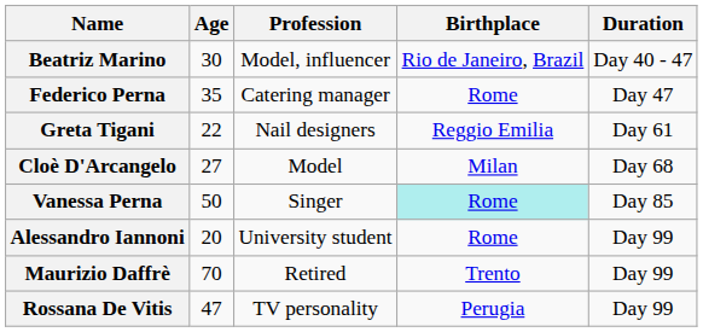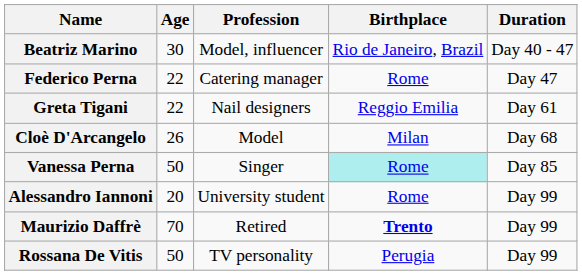 <table class="wikitable sortable" style="text-align:center; line-height:20px; width:auto;">
 <tr>
 <th>Name</th>
 <th>Age</th>
 <th>Profession</th>
 <th>Birthplace</th>
 <th>Duration</th>
 </tr>
 <tr>
 <th>Beatriz Marino</th>
 <td>30</td>
 <td>Model, influencer</td>
 <td><a href='#'>Rio de Janeiro</a>, <a href='#'>Brazil</a></td>
 <td>Day 40 - 47</td>
 </tr>
 <tr>
 <th>Federico Perna</th>
-<td>35</td>
+<td>22</td>
 <td>Catering manager</td>
 <td><a href='#'>Rome</a></td>
 <td>Day 47</td>
 </tr>
 <tr>
 <th>Greta Tigani</th>
 <td>22</td>
 <td>Nail designers</td>
 <td><a href='#'>Reggio Emilia</a></td>
 <td>Day 61</td>
 </tr>
 <tr>
 <th>Cloè D'Arcangelo</th>
-<td>27</td>
+<td>26</td>
 <td>Model</td>
 <td><a href='#'>Milan</a></td>
 <td>Day 68</td>
 </tr>
 <tr>
 <th>Vanessa Perna</th>
 <td>50</td>
 <td>Singer</td>
 <td style="background: paleturquoise;"><a href='#'>Rome</a></td>
 <td>Day 85</td>
 </tr>
 <tr>
 <th>Alessandro Iannoni</th>
 <td>20</td>
 <td>University student</td>
 <td><a href='#'>Rome</a></td>
 <td>Day 99</td>
 </tr>
 <tr>
 <th>Maurizio Daffrè</th>
 <td>70</td>
 <td>Retired</td>
-<td><a href='#'>Trento</a></td>
+<td><strong><a href='#'>Trento</a></strong></td>
 <td>Day 99</td>
 </tr>
 <tr>
 <th>Rossana De Vitis</th>
-<td>47</td>
+<td>50</td>
 <td>TV personality</td>
 <td><a href='#'>Perugia</a></td>
 <td>Day 99</td>
 </tr>
 </table>
